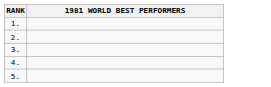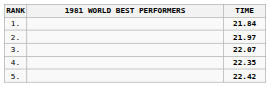 <table class="wikitable" style="border-collapse: collapse; font-size: 90%;">
 <tr>
 <th>RANK</th>
 <th align="center" style="width: 25em">1981 WORLD BEST PERFORMERS</th>
+<th align="center" style="width: 5em">TIME</th>
 </tr>
 <tr>
 <td align="center">1.</td>
 <td></td>
+<td align="center"><strong>21.84</strong></td>
 </tr>
 <tr>
 <td align="center">2.</td>
 <td></td>
+<td align="center"><strong>21.97</strong></td>
 </tr>
 <tr>
 <td align="center">3.</td>
 <td></td>
+<td align="center"><strong>22.07</strong></td>
 </tr>
 <tr>
 <td align="center">4.</td>
 <td></td>
+<td align="center"><strong>22.35</strong></td>
 </tr>
 <tr>
 <td align="center">5.</td>
 <td></td>
+<td align="center"><strong>22.42</strong></td>
 </tr>
 </table>
